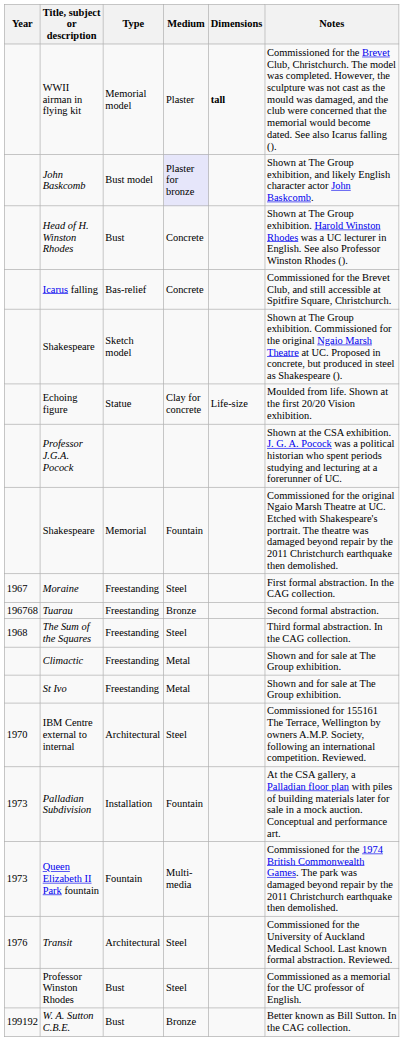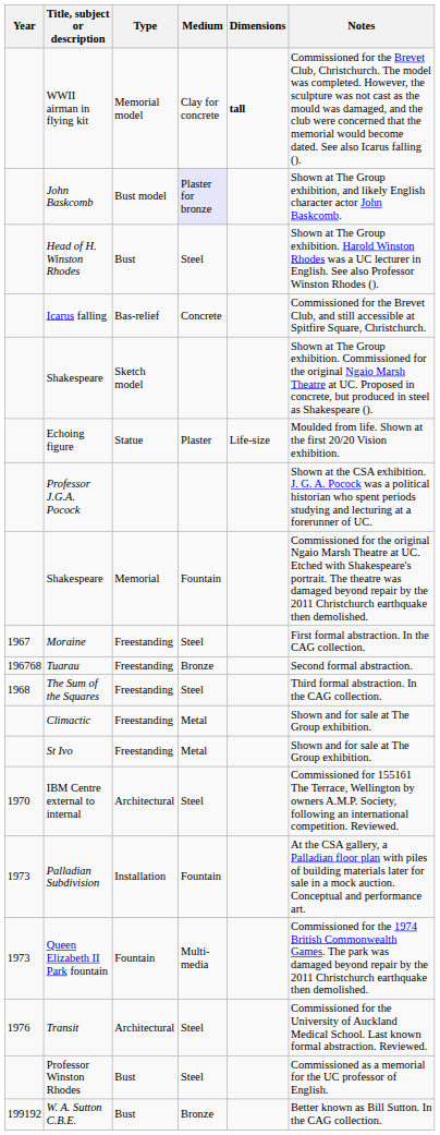 <table class="wikitable">
 <tr>
 <th>Year</th>
 <th>Title, subject or description</th>
 <th>Type</th>
 <th>Medium</th>
 <th>Dimensions</th>
 <th>Notes</th>
 </tr>
 <tr>
 <td></td>
 <td>WWII airman in flying kit</td>
 <td>Memorial model</td>
-<td>Plaster</td>
+<td>Clay for concrete</td>
 <td><strong> tall</strong></td>
 <td>Commissioned for the <a href='#'>Brevet</a> Club, Christchurch. The model was completed. However, the sculpture was not cast as the mould was damaged, and the club were concerned that the memorial would become dated. See also Icarus falling ().</td>
 </tr>
 <tr>
 <td></td>
 <td><em>John Baskcomb</em></td>
 <td>Bust model</td>
 <td style="background: lavender;">Plaster for bronze</td>
 <td></td>
 <td>Shown at The Group exhibition, and likely English character actor <a href='#'>John Baskcomb</a>.</td>
 </tr>
 <tr>
 <td></td>
 <td><em>Head of H. Winston Rhodes</em></td>
 <td>Bust</td>
-<td>Concrete</td>
+<td>Steel</td>
 <td></td>
 <td>Shown at The Group exhibition. <a href='#'>Harold Winston Rhodes</a> was a UC lecturer in English. See also Professor Winston Rhodes ().</td>
 </tr>
 <tr>
 <td></td>
 <td><a href='#'>Icarus</a> falling</td>
 <td>Bas-relief</td>
 <td>Concrete</td>
 <td></td>
 <td>Commissioned for the Brevet Club, and still accessible at Spitfire Square, Christchurch.</td>
 </tr>
 <tr>
 <td></td>
 <td>Shakespeare</td>
 <td>Sketch model</td>
 <td></td>
 <td></td>
 <td>Shown at The Group exhibition. Commissioned for the original <a href='#'>Ngaio Marsh Theatre</a> at UC. Proposed in concrete, but produced in steel as Shakespeare ().</td>
 </tr>
 <tr>
 <td></td>
 <td>Echoing figure</td>
 <td>Statue</td>
-<td>Clay for concrete</td>
+<td>Plaster</td>
 <td>Life-size</td>
 <td>Moulded from life. Shown at the first 20/20 Vision exhibition.</td>
 </tr>
 <tr>
 <td></td>
 <td><em>Professor J.G.A. Pocock</em></td>
 <td></td>
 <td></td>
 <td></td>
 <td>Shown at the CSA exhibition. <a href='#'>J. G. A. Pocock</a> was a political historian who spent periods studying and lecturing at a forerunner of UC.</td>
 </tr>
 <tr>
 <td></td>
 <td>Shakespeare</td>
 <td>Memorial</td>
 <td>Fountain</td>
 <td></td>
 <td>Commissioned for the original Ngaio Marsh Theatre at UC. Etched with Shakespeare's portrait. The theatre was damaged beyond repair by the 2011 Christchurch earthquake then demolished. </td>
 </tr>
 <tr>
 <td>1967</td>
 <td><em>Moraine</em></td>
 <td>Freestanding</td>
 <td>Steel</td>
 <td></td>
 <td>First formal abstraction. In the CAG collection.</td>
 </tr>
 <tr>
 <td>196768</td>
 <td><em>Tuarau</em></td>
 <td>Freestanding</td>
 <td>Bronze</td>
 <td></td>
 <td>Second formal abstraction.</td>
 </tr>
 <tr>
 <td>1968</td>
 <td><em>The Sum of the Squares</em></td>
 <td>Freestanding</td>
 <td>Steel</td>
 <td></td>
 <td>Third formal abstraction. In the CAG collection.</td>
 </tr>
 <tr>
 <td></td>
 <td><em>Climactic</em></td>
 <td>Freestanding</td>
 <td>Metal</td>
 <td></td>
 <td>Shown and for sale at The Group exhibition.</td>
 </tr>
 <tr>
 <td></td>
 <td><em>St Ivo</em></td>
 <td>Freestanding</td>
 <td>Metal</td>
 <td></td>
 <td>Shown and for sale at The Group exhibition.</td>
 </tr>
 <tr>
 <td>1970</td>
 <td>IBM Centre external to internal</td>
 <td>Architectural</td>
 <td>Steel</td>
 <td></td>
 <td>Commissioned for 155161 The Terrace, Wellington by owners A.M.P. Society, following an international competition. Reviewed. </td>
 </tr>
 <tr>
 <td>1973</td>
 <td><em>Palladian Subdivision</em></td>
 <td>Installation</td>
 <td>Fountain</td>
 <td></td>
 <td>At the CSA gallery, a <a href='#'>Palladian floor plan</a> with piles of building materials later for sale in a mock auction. Conceptual and performance art.</td>
 </tr>
 <tr>
 <td>1973</td>
 <td><a href='#'>Queen Elizabeth II Park</a> fountain</td>
 <td>Fountain</td>
 <td>Multi-media</td>
 <td></td>
 <td>Commissioned for the <a href='#'>1974 British Commonwealth Games</a>. The park was damaged beyond repair by the 2011 Christchurch earthquake then demolished.</td>
 </tr>
 <tr>
 <td>1976</td>
 <td><em>Transit</em></td>
 <td>Architectural</td>
 <td>Steel</td>
 <td></td>
 <td>Commissioned for the University of Auckland Medical School. Last known formal abstraction. Reviewed. </td>
 </tr>
 <tr>
 <td></td>
 <td>Professor Winston Rhodes</td>
 <td>Bust</td>
 <td>Steel</td>
 <td></td>
 <td>Commissioned as a memorial for the UC professor of English.</td>
 </tr>
 <tr>
 <td>199192</td>
 <td><em>W. A. Sutton C.B.E.</em></td>
 <td>Bust</td>
 <td>Bronze</td>
 <td></td>
 <td>Better known as Bill Sutton. In the CAG collection.</td>
 </tr>
 </table>
